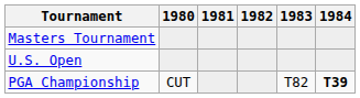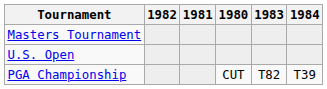 <table class="wikitable" style="font-size:95%;text-align:center;">
 <tr>
 <th>Tournament</th>
+<th>1982</th>
+<th>1981</th>
 <th>1980</th>
-<th>1981</th>
-<th>1982</th>
 <th>1983</th>
 <th>1984</th>
 </tr>
 <tr>
 <td align=left><a href='#'>Masters Tournament</a></td>
 <td style="background:#eeeeee;"></td>
 <td style="background:#eeeeee;"></td>
 <td style="background:#eeeeee;"></td>
 <td style="background:#eeeeee;"></td>
 <td style="background:#eeeeee;"></td>
 </tr>
 <tr>
 <td align=left><a href='#'>U.S. Open</a></td>
 <td style="background:#eeeeee;"></td>
 <td style="background:#eeeeee;"></td>
 <td style="background:#eeeeee;"></td>
 <td style="background:#eeeeee;"></td>
 <td style="background:#eeeeee;"></td>
 </tr>
 <tr>
 <td align=left><a href='#'>PGA Championship</a></td>
-<td>CUT</td>
 <td style="background:#eeeeee;"></td>
 <td style="background:#eeeeee;"></td>
+<td>CUT</td>
 <td>T82</td>
-<td><strong>T39</strong></td>
+<td>T39</td>
 </tr>
 </table>
